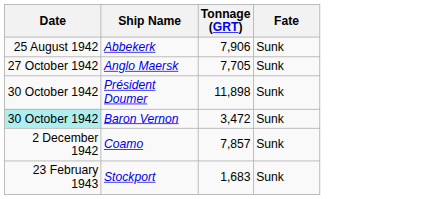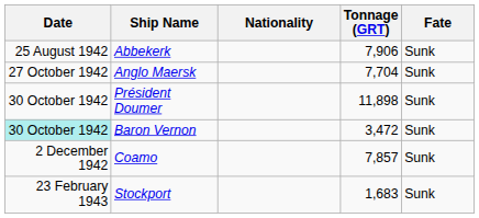 <table class="wikitable sortable">
 <tr>
 <th width="120px">Date</th>
 <th width="120px">Ship Name</th>
+<th width="140px">Nationality</th>
 <th width="25px">Tonnage<br>(<a href='#'>GRT</a>)</th>
 <th width="80px">Fate</th>
 </tr>
 <tr>
 <td align="right">25 August 1942</td>
 <td align="left"><a href='#'><em>Abbekerk</em></a></td>
+<td align="left"></td>
 <td align="right">7,906</td>
 <td align="left">Sunk</td>
 </tr>
 <tr>
 <td align="right">27 October 1942</td>
 <td align="left"><a href='#'><em>Anglo Maersk</em></a></td>
-<td align="right">7,705</td>
+<td align="left"></td>
+<td align="right">7,704</td>
 <td align="left">Sunk</td>
 </tr>
 <tr>
 <td align="right">30 October 1942</td>
 <td align="left"><a href='#'><em>Président Doumer</em></a></td>
+<td align="left"></td>
 <td align="right">11,898</td>
 <td align="left">Sunk</td>
 </tr>
 <tr>
 <td align="right" style="background: paleturquoise;">30 October 1942</td>
 <td align="left"><a href='#'><em>Baron Vernon</em></a></td>
+<td align="left"></td>
 <td align="right">3,472</td>
 <td align="left">Sunk</td>
 </tr>
 <tr>
 <td align="right">2 December 1942</td>
 <td align="left"><a href='#'><em>Coamo</em></a></td>
+<td align="left"></td>
 <td align="right">7,857</td>
 <td align="left">Sunk</td>
 </tr>
 <tr>
 <td align="right">23 February 1943</td>
 <td align="left"><a href='#'><em>Stockport</em></a></td>
+<td align="left"></td>
 <td align="right">1,683</td>
 <td align="left">Sunk</td>
 </tr>
 </table>
